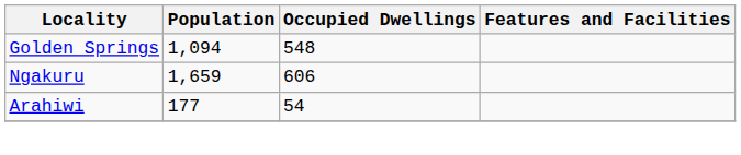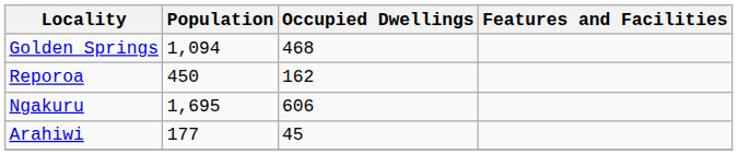 <table class="wikitable sortable">
 <tr>
 <th>Locality</th>
 <th>Population</th>
 <th>Occupied Dwellings</th>
 <th>Features and Facilities</th>
 </tr>
 <tr>
 <td><a href='#'>Golden Springs</a></td>
 <td>1,094</td>
-<td>548</td>
+<td>468</td>
+<td></td>
+</tr>
+<tr>
+<td><a href='#'>Reporoa</a></td>
+<td>450</td>
+<td>162</td>
 <td></td>
 </tr>
 <tr>
 <td><a href='#'>Ngakuru</a></td>
-<td>1,659</td>
+<td>1,695</td>
 <td>606</td>
 <td></td>
 </tr>
 <tr>
 <td><a href='#'>Arahiwi</a></td>
 <td>177</td>
-<td>54</td>
+<td>45</td>
 <td></td>
 </tr>
 <tr>
 </tr>
 </table>
